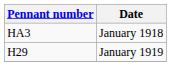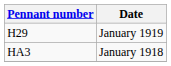 <table class="wikitable" style="text-align:left">
 <tr>
 <th scope="col"><a href='#'>Pennant number</a></th>
 <th>Date</th>
 </tr>
 <tr>
+<td scope="row">H29</td>
+<td>January 1919</td>
+</tr>
+<tr>
 <td scope="row">HA3</td>
 <td>January 1918</td>
 </tr>
 <tr>
-<td scope="row">H29</td>
-<td>January 1919</td>
-</tr>
-<tr>
 </tr>
 </table>
